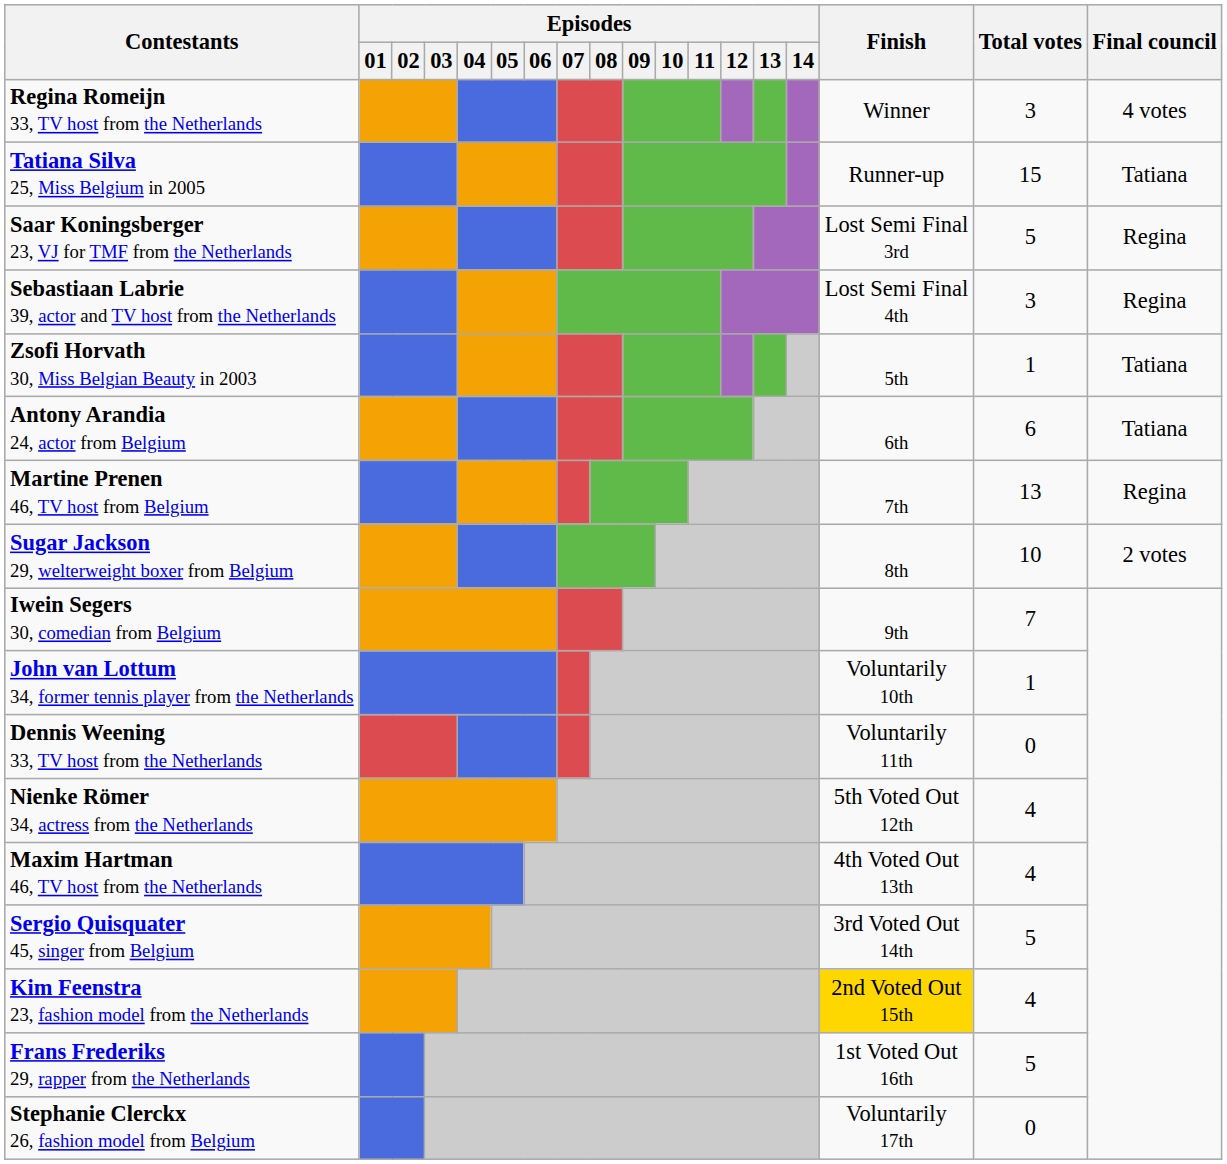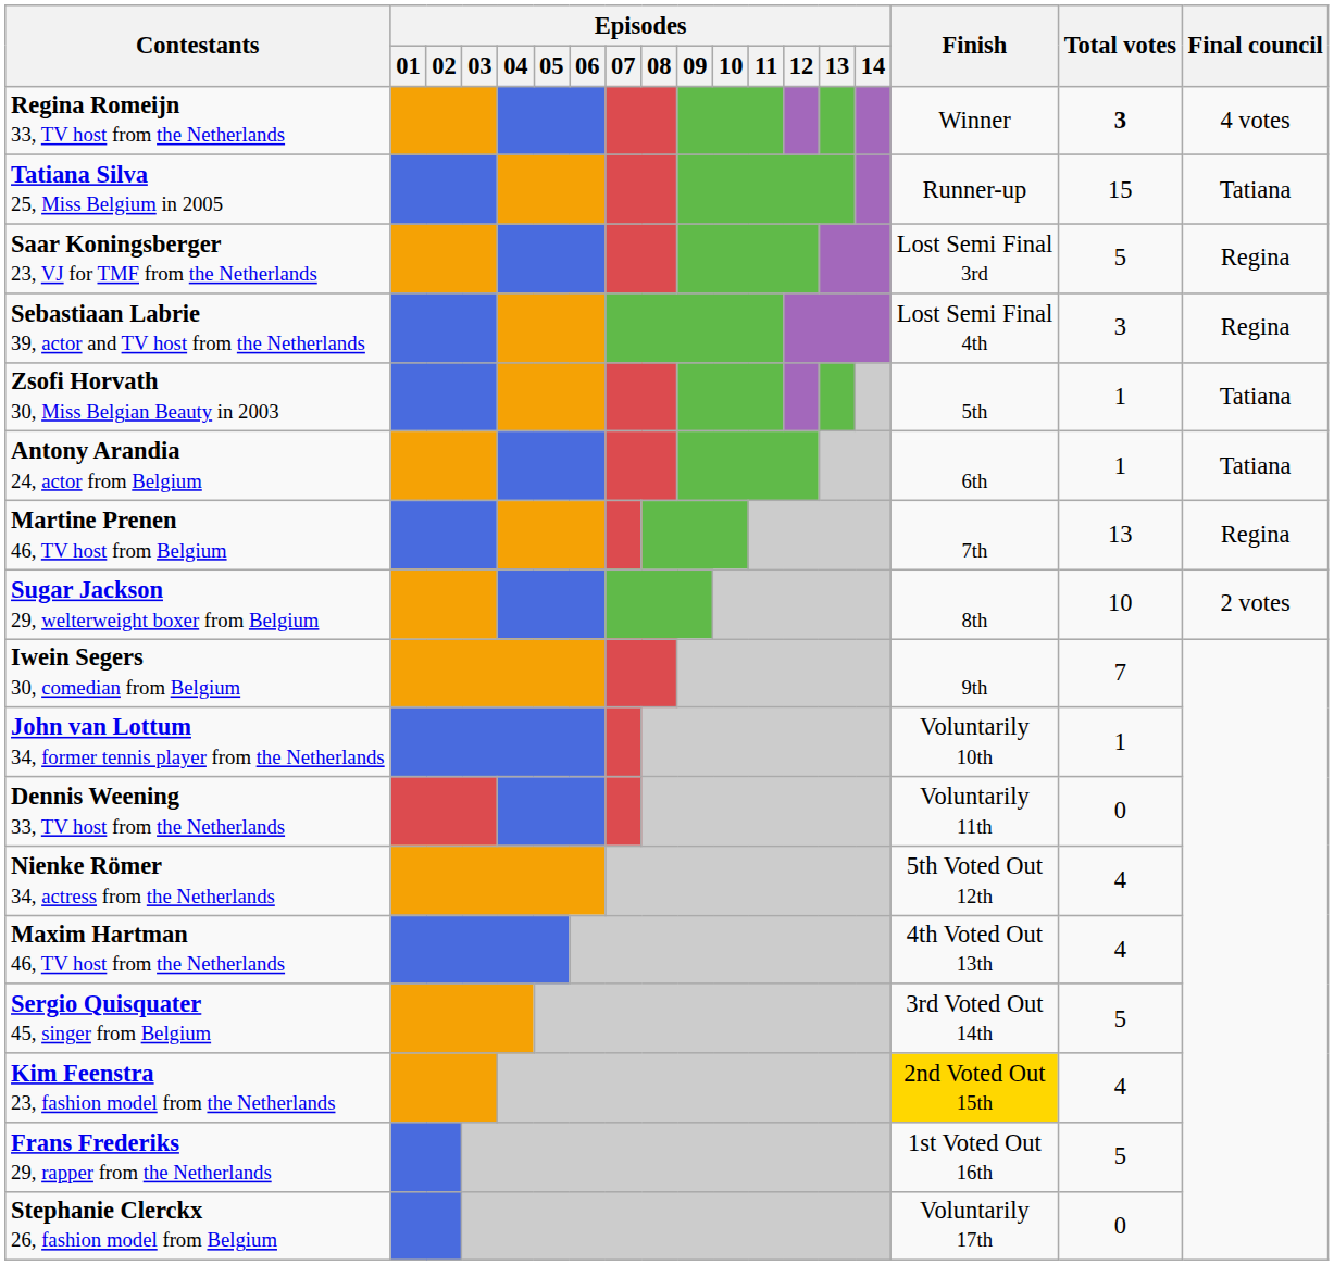 <table class="wikitable" style="font-size:90%; text-align:center;">
 <tr>
 <th rowspan=2>Contestants</th>
 <th colspan=14>Episodes</th>
 <th rowspan=2>Finish</th>
 <th rowspan=2>Total votes</th>
 <th rowspan=2>Final council</th>
 </tr>
 <tr>
 <th>01</th>
 <th>02</th>
 <th>03</th>
 <th>04</th>
 <th>05</th>
 <th>06</th>
 <th>07</th>
 <th>08</th>
 <th>09</th>
 <th>10</th>
 <th>11</th>
 <th>12</th>
 <th>13</th>
 <th>14</th>
 </tr>
 <tr>
 <td align=left><strong>Regina Romeijn</strong><br><small>33, <a href='#'>TV host</a> from <a href='#'>the Netherlands</a></small></td>
 <td colspan=3 bgcolor="F5A205"></td>
 <td colspan=3 bgcolor="496BDE"></td>
 <td colspan=2 bgcolor="DC4B4F"></td>
 <td colspan=3 bgcolor="60BA49"></td>
 <td colspan=1 bgcolor="A368BB"></td>
 <td colspan=1 bgcolor="60BA49"></td>
 <td colspan=1 bgcolor="A368BB"></td>
 <td>Winner</td>
-<td>3</td>
+<td><strong>3</strong></td>
 <td>4 votes</td>
 </tr>
 <tr>
 <td align=left><strong><a href='#'>Tatiana Silva</a></strong><br><small>25, <a href='#'>Miss Belgium</a> in 2005</small></td>
 <td colspan=3 bgcolor="496BDE"></td>
 <td colspan=3 bgcolor="F5A205"></td>
 <td colspan=2 bgcolor="DC4B4F"></td>
 <td colspan=5 bgcolor="60BA49"></td>
 <td colspan=1 bgcolor="A368BB"></td>
 <td>Runner-up</td>
 <td>15</td>
 <td>Tatiana</td>
 </tr>
 <tr>
 <td align=left><strong>Saar Koningsberger</strong><br><small>23, <a href='#'>VJ</a> for <a href='#'>TMF</a> from <a href='#'>the Netherlands</a></small></td>
 <td colspan=3 bgcolor="F5A205"></td>
 <td colspan=3 bgcolor="496BDE"></td>
 <td colspan=2 bgcolor="DC4B4F"></td>
 <td colspan=4 bgcolor="60BA49"></td>
 <td colspan=2 bgcolor="A368BB"></td>
 <td>Lost Semi Final<br><small>3rd</small></td>
 <td>5</td>
 <td>Regina</td>
 </tr>
 <tr>
 <td align=left><strong>Sebastiaan Labrie</strong><br><small>39, <a href='#'>actor</a> and <a href='#'>TV host</a> from <a href='#'>the Netherlands</a></small></td>
 <td colspan=3 bgcolor="496BDE"></td>
 <td colspan=3 bgcolor="F5A205"></td>
 <td colspan=5 bgcolor="60BA49"></td>
 <td colspan=3 bgcolor="A368BB"></td>
 <td>Lost Semi Final<br><small>4th</small></td>
 <td>3</td>
 <td>Regina</td>
 </tr>
 <tr>
 <td align=left><strong>Zsofi Horvath</strong><br><small>30, <a href='#'>Miss Belgian Beauty</a> in 2003</small></td>
 <td colspan=3 bgcolor="496BDE"></td>
 <td colspan=3 bgcolor="F5A205"></td>
 <td colspan=2 bgcolor="DC4B4F"></td>
 <td colspan=3 bgcolor="60BA49"></td>
 <td colspan=1 bgcolor="A368BB"></td>
 <td colspan=1 bgcolor="60BA49"></td>
 <td colspan=1 bgcolor="CCCCCC"></td>
 <td><br><small>5th</small></td>
 <td>1</td>
 <td>Tatiana</td>
 </tr>
 <tr>
 <td align=left><strong>Antony Arandia</strong><br><small>24, <a href='#'>actor</a> from <a href='#'>Belgium</a></small></td>
 <td colspan=3 bgcolor="F5A205"></td>
 <td colspan=3 bgcolor="496BDE"></td>
 <td colspan=2 bgcolor="DC4B4F"></td>
 <td colspan=4 bgcolor="60BA49"></td>
 <td colspan=2 bgcolor="CCCCCC"></td>
 <td><br><small>6th</small></td>
-<td>6</td>
+<td>1</td>
 <td>Tatiana</td>
 </tr>
 <tr>
 <td align=left><strong>Martine Prenen</strong><br><small>46, <a href='#'>TV host</a> from <a href='#'>Belgium</a></small></td>
 <td colspan=3 bgcolor="496BDE"></td>
 <td colspan=3 bgcolor="F5A205"></td>
 <td colspan=1 bgcolor="DC4B4F"></td>
 <td colspan=3 bgcolor="60BA49"></td>
 <td colspan=4 bgcolor="CCCCCC"></td>
 <td><br><small>7th</small></td>
 <td>13</td>
 <td>Regina</td>
 </tr>
 <tr>
 <td align=left><strong><a href='#'>Sugar Jackson</a></strong><br><small>29, <a href='#'>welterweight boxer</a> from <a href='#'>Belgium</a></small></td>
 <td colspan=3 bgcolor="F5A205"></td>
 <td colspan=3 bgcolor="496BDE"></td>
 <td colspan=3 bgcolor="60BA49"></td>
 <td colspan=5 bgcolor="CCCCCC"></td>
 <td><br><small>8th</small></td>
 <td>10</td>
 <td>2 votes</td>
 </tr>
 <tr>
 <td align=left><strong>Iwein Segers</strong><br><small>30, <a href='#'>comedian</a> from <a href='#'>Belgium</a></small></td>
 <td colspan=6 bgcolor="F5A205"></td>
 <td colspan=2 bgcolor="DC4B4F"></td>
 <td colspan=6 bgcolor="CCCCCC"></td>
 <td><br><small>9th</small></td>
 <td>7</td>
 </tr>
 <tr>
 <td align=left><strong><a href='#'>John van Lottum</a></strong><br><small>34, <a href='#'>former tennis player</a> from <a href='#'>the Netherlands</a></small></td>
 <td colspan=6 bgcolor="496BDE"></td>
 <td colspan=1 bgcolor="DC4B4F"></td>
 <td colspan=7 bgcolor="CCCCCC"></td>
 <td>Voluntarily<br><small>10th</small></td>
 <td>1</td>
 </tr>
 <tr>
 <td align=left><strong>Dennis Weening</strong><br><small>33, <a href='#'>TV host</a> from <a href='#'>the Netherlands</a></small></td>
 <td colspan=3 bgcolor="DC4B4F"></td>
 <td colspan=3 bgcolor="496BDE"></td>
 <td colspan=1 bgcolor="DC4B4F"></td>
 <td colspan=7 bgcolor="CCCCCC"></td>
 <td>Voluntarily<br><small>11th</small></td>
 <td>0</td>
 </tr>
 <tr>
 <td align=left><strong>Nienke Römer</strong><br><small>34, <a href='#'>actress</a> from <a href='#'>the Netherlands</a></small></td>
 <td colspan=6 bgcolor="F5A205"></td>
 <td colspan=8 bgcolor="CCCCCC"></td>
 <td>5th Voted Out<br><small>12th</small></td>
 <td>4</td>
 </tr>
 <tr>
 <td align=left><strong>Maxim Hartman</strong><br><small>46, <a href='#'>TV host</a> from <a href='#'>the Netherlands</a></small></td>
 <td colspan=5 bgcolor="496BDE"></td>
 <td colspan=9 bgcolor="CCCCCC"></td>
 <td>4th Voted Out<br><small>13th</small></td>
 <td>4</td>
 </tr>
 <tr>
 <td align=left><strong><a href='#'>Sergio Quisquater</a></strong><br><small>45, <a href='#'>singer</a> from <a href='#'>Belgium</a></small></td>
 <td colspan=4 bgcolor="F5A205"></td>
 <td colspan=10 bgcolor="CCCCCC"></td>
 <td>3rd Voted Out<br><small>14th</small></td>
 <td>5</td>
 </tr>
 <tr>
 <td align=left><strong><a href='#'>Kim Feenstra</a></strong><br><small>23, <a href='#'>fashion model</a> from <a href='#'>the Netherlands</a></small></td>
 <td colspan=3 bgcolor="F5A205"></td>
 <td colspan=11 bgcolor="CCCCCC"></td>
 <td style="background: gold;">2nd Voted Out<br><small>15th</small></td>
 <td>4</td>
 </tr>
 <tr>
 <td align=left><strong><a href='#'>Frans Frederiks</a></strong><br><small>29, <a href='#'>rapper</a> from <a href='#'>the Netherlands</a></small></td>
 <td colspan=2 bgcolor="496BDE"></td>
 <td colspan=12 bgcolor="CCCCCC"></td>
 <td>1st Voted Out<br><small>16th</small></td>
 <td>5</td>
 </tr>
 <tr>
 <td align=left><strong>Stephanie Clerckx</strong><br><small>26, <a href='#'>fashion model</a> from <a href='#'>Belgium</a></small></td>
 <td colspan=2 bgcolor="496BDE"></td>
 <td colspan=12 bgcolor="CCCCCC"></td>
 <td>Voluntarily<br><small>17th</small></td>
 <td>0</td>
 </tr>
 </table>
